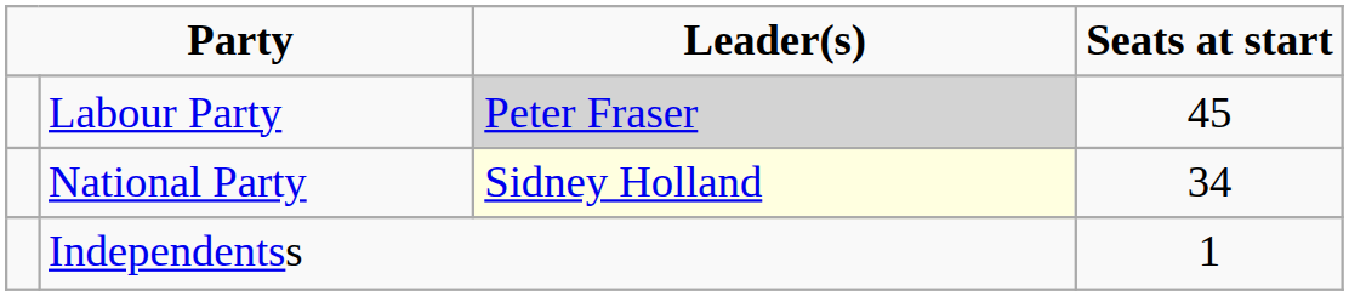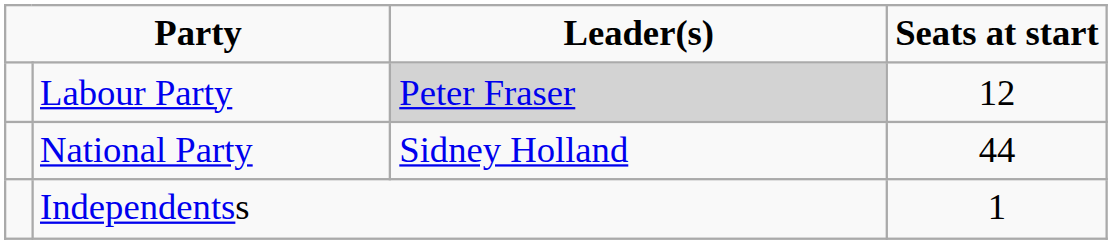 <table class="wikitable">
 <tr>
 <td width=35% colspan=2 align=center><strong>Party</strong></td>
 <td width=45% align=center><strong>Leader(s)</strong></td>
 <td width=20% align=center><strong>Seats at start</strong></td>
 </tr>
 <tr>
 <td></td>
 <td><a href='#'>Labour Party</a></td>
 <td style="background: lightgrey;"><a href='#'>Peter Fraser</a></td>
-<td align=center>45</td>
+<td align=center>12</td>
 </tr>
 <tr>
 <td></td>
 <td><a href='#'>National Party</a></td>
-<td style="background: lightyellow;"><a href='#'>Sidney Holland</a></td>
-<td align=center>34</td>
+<td><a href='#'>Sidney Holland</a></td>
+<td align=center>44</td>
 </tr>
 <tr>
 <td></td>
 <td colspan=2><a href='#'>Independents</a>s</td>
 <td align=center>1</td>
 </tr>
 </table>
